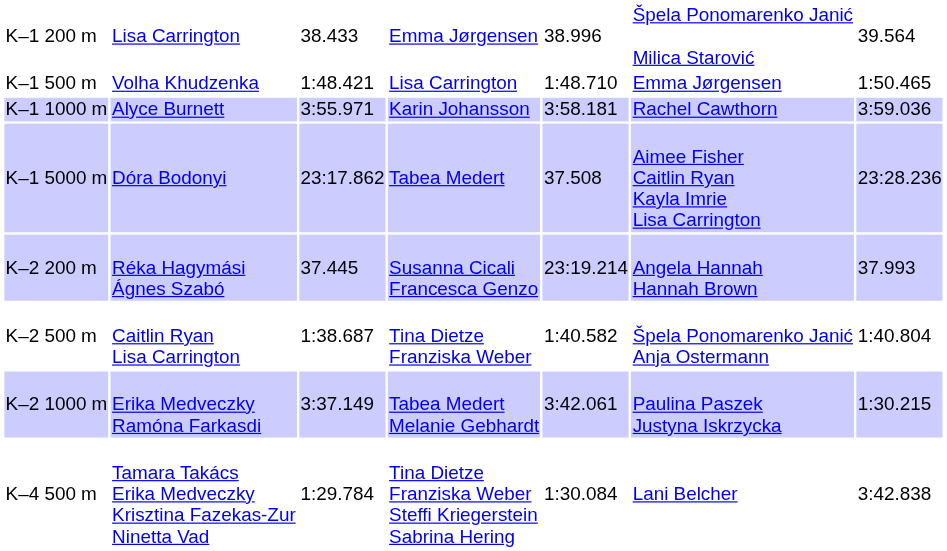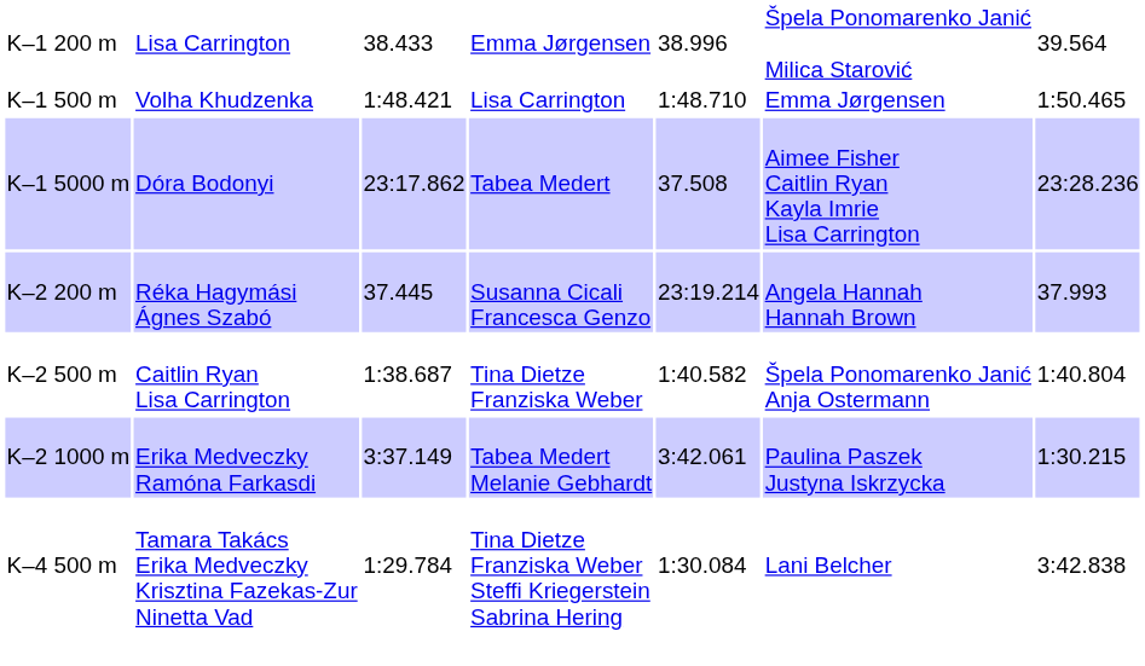 <table>
 <tr>
 <td>K–1 200 m<br></td>
 <td><a href='#'>Lisa Carrington</a><br></td>
 <td>38.433</td>
 <td><a href='#'>Emma Jørgensen</a><br></td>
 <td>38.996</td>
 <td><a href='#'>Špela Ponomarenko Janić</a><br> <br> <a href='#'>Milica Starović</a><br></td>
 <td>39.564</td>
 </tr>
 <tr>
 <td>K–1 500 m<br></td>
 <td><a href='#'>Volha Khudzenka</a><br></td>
 <td>1:48.421</td>
 <td><a href='#'>Lisa Carrington</a><br></td>
 <td>1:48.710</td>
 <td><a href='#'>Emma Jørgensen</a><br></td>
 <td>1:50.465</td>
-</tr>
-<tr bgcolor=ccccff>
-<td>K–1 1000 m<br></td>
-<td><a href='#'>Alyce Burnett</a><br></td>
-<td>3:55.971</td>
-<td><a href='#'>Karin Johansson</a><br></td>
-<td>3:58.181</td>
-<td><a href='#'>Rachel Cawthorn</a><br></td>
-<td>3:59.036</td>
 </tr>
 <tr bgcolor=ccccff>
 <td>K–1 5000 m<br></td>
 <td><a href='#'>Dóra Bodonyi</a><br></td>
 <td>23:17.862</td>
 <td><a href='#'>Tabea Medert</a><br></td>
 <td>37.508</td>
 <td><br><a href='#'>Aimee Fisher</a><br><a href='#'>Caitlin Ryan</a><br><a href='#'>Kayla Imrie</a><br><a href='#'>Lisa Carrington</a></td>
 <td>23:28.236</td>
 </tr>
 <tr bgcolor=ccccff>
 <td>K–2 200 m<br></td>
 <td><br><a href='#'>Réka Hagymási</a><br><a href='#'>Ágnes Szabó</a></td>
 <td>37.445</td>
 <td><br><a href='#'>Susanna Cicali</a><br><a href='#'>Francesca Genzo</a></td>
 <td>23:19.214</td>
 <td><br><a href='#'>Angela Hannah</a><br><a href='#'>Hannah Brown</a></td>
 <td>37.993</td>
 </tr>
 <tr>
 <td>K–2 500 m<br></td>
 <td><br><a href='#'>Caitlin Ryan</a><br><a href='#'>Lisa Carrington</a></td>
 <td>1:38.687</td>
 <td><br><a href='#'>Tina Dietze</a><br><a href='#'>Franziska Weber</a></td>
 <td>1:40.582</td>
 <td><br><a href='#'>Špela Ponomarenko Janić</a><br><a href='#'>Anja Ostermann</a></td>
 <td>1:40.804</td>
 </tr>
 <tr bgcolor=ccccff>
 <td>K–2 1000 m<br></td>
 <td><br><a href='#'>Erika Medveczky</a><br><a href='#'>Ramóna Farkasdi</a></td>
 <td>3:37.149</td>
 <td><br><a href='#'>Tabea Medert</a><br><a href='#'>Melanie Gebhardt</a></td>
 <td>3:42.061</td>
 <td><br><a href='#'>Paulina Paszek</a><br><a href='#'>Justyna Iskrzycka</a></td>
 <td>1:30.215</td>
 </tr>
 <tr>
 <td>K–4 500 m<br></td>
 <td><br><a href='#'>Tamara Takács</a><br><a href='#'>Erika Medveczky</a><br><a href='#'>Krisztina Fazekas-Zur</a><br><a href='#'>Ninetta Vad</a></td>
 <td>1:29.784</td>
 <td><br><a href='#'>Tina Dietze</a><br><a href='#'>Franziska Weber</a><br><a href='#'>Steffi Kriegerstein</a><br><a href='#'>Sabrina Hering</a></td>
 <td>1:30.084</td>
 <td><a href='#'>Lani Belcher</a><br></td>
 <td>3:42.838</td>
 </tr>
 </table>
